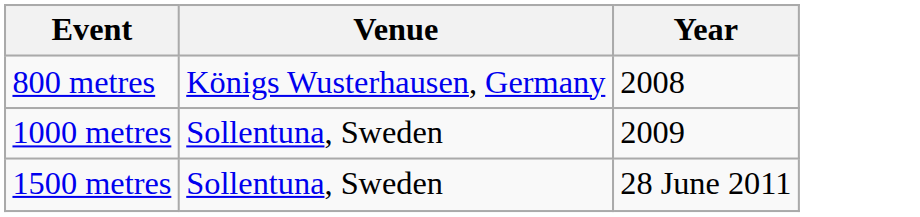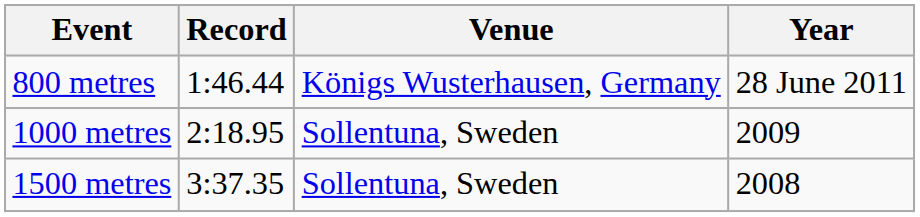 <table class=wikitable>
 <tr>
 <th>Event</th>
+<th>Record</th>
 <th>Venue</th>
 <th>Year</th>
 </tr>
 <tr>
 <td><a href='#'>800 metres</a></td>
+<td>1:46.44</td>
 <td><a href='#'>Königs Wusterhausen</a>, <a href='#'>Germany</a></td>
-<td>2008</td>
+<td>28 June 2011</td>
 </tr>
 <tr>
 <td><a href='#'>1000 metres</a></td>
+<td>2:18.95</td>
 <td><a href='#'>Sollentuna</a>, Sweden</td>
 <td>2009</td>
 </tr>
 <tr>
 <td><a href='#'>1500 metres</a></td>
+<td>3:37.35</td>
 <td><a href='#'>Sollentuna</a>, Sweden</td>
-<td>28 June 2011</td>
+<td>2008</td>
 </tr>
 </table>
